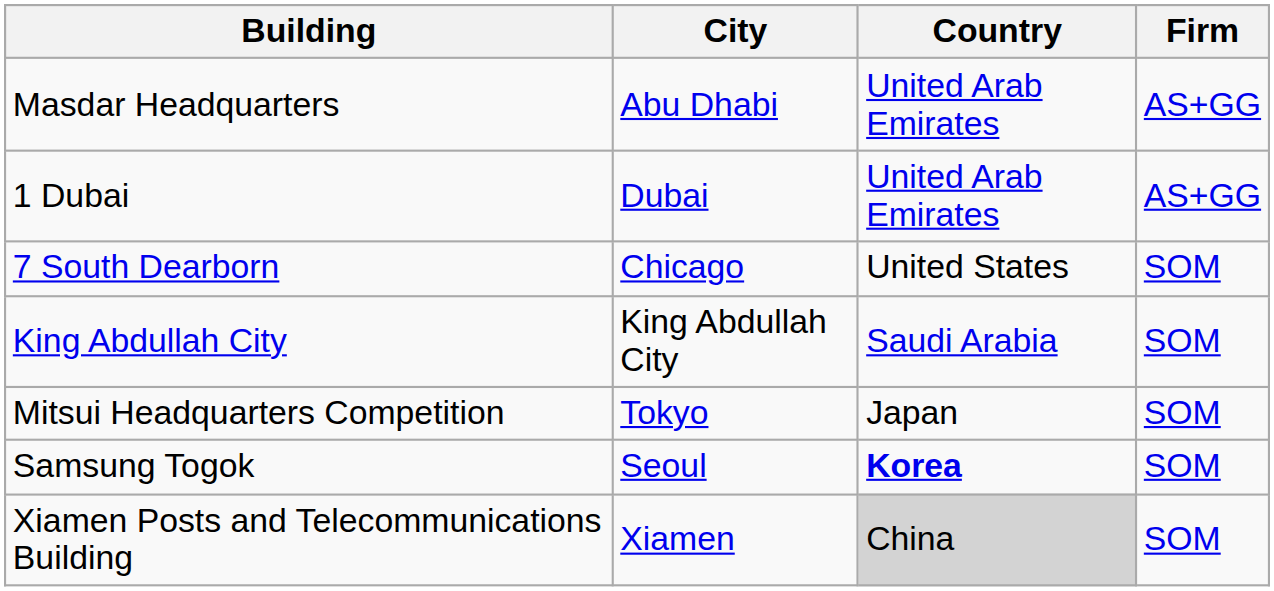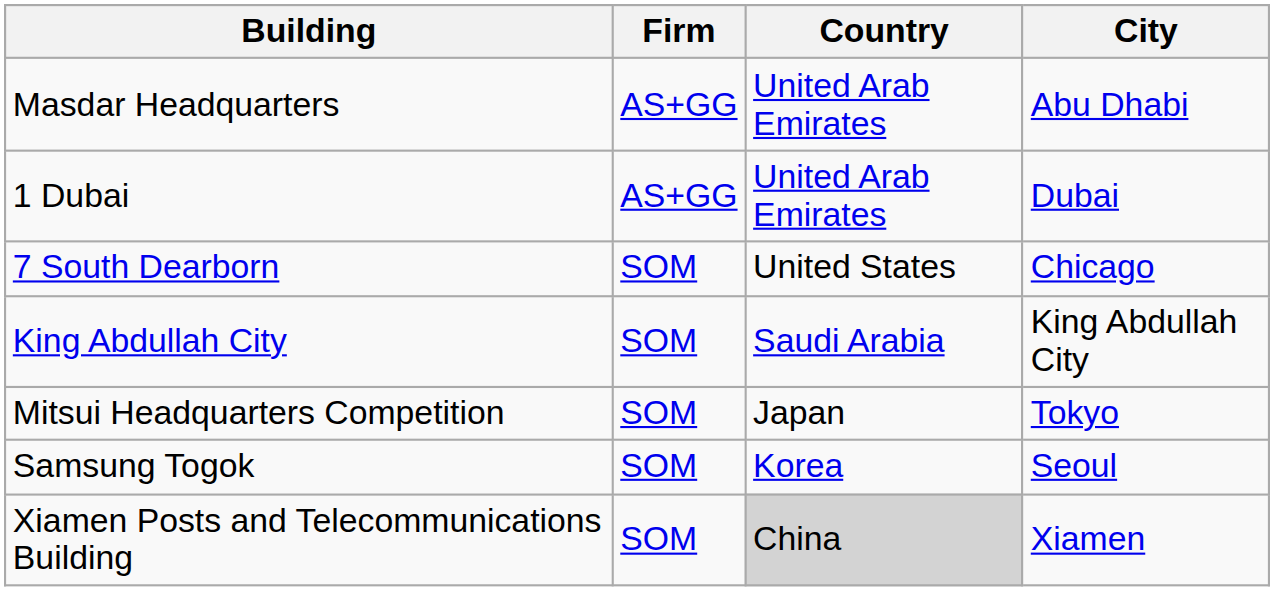 <table class="wikitable sortable" style="width:600px" border="1">
 <tr bgcolor="#CCCCCC">
 <th>Building</th>
+<th>Firm</th>
+<th>Country</th>
 <th>City</th>
-<th>Country</th>
-<th>Firm</th>
 </tr>
 <tr>
 <td>Masdar Headquarters</td>
+<td><a href='#'>AS+GG</a></td>
+<td><a href='#'>United Arab Emirates</a></td>
 <td><a href='#'>Abu Dhabi</a></td>
-<td><a href='#'>United Arab Emirates</a></td>
-<td><a href='#'>AS+GG</a></td>
 </tr>
 <tr>
 <td>1 Dubai</td>
+<td><a href='#'>AS+GG</a></td>
+<td><a href='#'>United Arab Emirates</a></td>
 <td><a href='#'>Dubai</a></td>
-<td><a href='#'>United Arab Emirates</a></td>
-<td><a href='#'>AS+GG</a></td>
 </tr>
 <tr>
 <td><a href='#'>7 South Dearborn</a></td>
+<td><a href='#'>SOM</a></td>
+<td>United States</td>
 <td><a href='#'>Chicago</a></td>
-<td>United States</td>
-<td><a href='#'>SOM</a></td>
 </tr>
 <tr>
 <td><a href='#'>King Abdullah City</a></td>
+<td><a href='#'>SOM</a></td>
+<td><a href='#'>Saudi Arabia</a></td>
 <td>King Abdullah City</td>
-<td><a href='#'>Saudi Arabia</a></td>
-<td><a href='#'>SOM</a></td>
 </tr>
 <tr>
 <td>Mitsui Headquarters Competition</td>
+<td><a href='#'>SOM</a></td>
+<td>Japan</td>
 <td><a href='#'>Tokyo</a></td>
-<td>Japan</td>
-<td><a href='#'>SOM</a></td>
 </tr>
 <tr>
 <td>Samsung Togok</td>
+<td><a href='#'>SOM</a></td>
+<td><a href='#'>Korea</a></td>
 <td><a href='#'>Seoul</a></td>
-<td><strong><a href='#'>Korea</a></strong></td>
-<td><a href='#'>SOM</a></td>
 </tr>
 <tr>
 <td>Xiamen Posts and Telecommunications Building</td>
+<td><a href='#'>SOM</a></td>
+<td style="background: lightgrey;">China</td>
 <td><a href='#'>Xiamen</a></td>
-<td style="background: lightgrey;">China</td>
-<td><a href='#'>SOM</a></td>
 </tr>
 </table>
